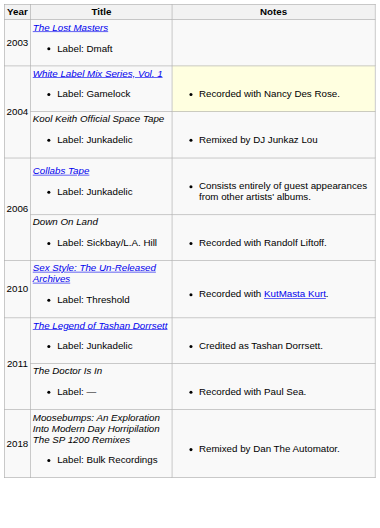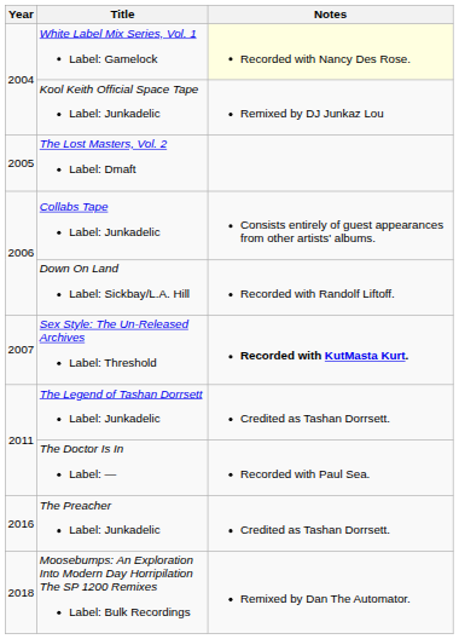 <table class="wikitable">
 <tr>
 <th style="width:33px;">Year</th>
 <th style="width:225px;">Title</th>
 <th style="width:325px;">Notes</th>
-</tr>
-<tr>
-<td style="text-align:center;">2003</td>
-<td><em><a href='#'>The Lost Masters</a></em><br><ul><li>Label: Dmaft</li></ul></td>
-<td></td>
 </tr>
 <tr>
 <td rowspan="2" style="text-align:center;">2004</td>
 <td><em><a href='#'>White Label Mix Series, Vol. 1</a></em><br><ul><li>Label: Gamelock</li></ul></td>
 <td style="background: lightyellow;"><br><ul><li>Recorded with Nancy Des Rose.</li></ul></td>
 </tr>
 <tr>
 <td><em>Kool Keith Official Space Tape</em><br><ul><li>Label: Junkadelic</li></ul></td>
 <td><br><ul><li>Remixed by DJ Junkaz Lou</li></ul></td>
 </tr>
 <tr>
+<td style="text-align:center;">2005</td>
+<td><em><a href='#'>The Lost Masters, Vol. 2</a></em><br><ul><li>Label: Dmaft</li></ul></td>
+<td></td>
+</tr>
+<tr>
 <td rowspan="2" style="text-align:center;">2006</td>
 <td><em><a href='#'>Collabs Tape</a></em><br><ul><li>Label: Junkadelic</li></ul></td>
 <td><br><ul><li>Consists entirely of guest appearances from other artists' albums.</li></ul></td>
 </tr>
 <tr>
 <td><em>Down On Land</em><br><ul><li>Label: Sickbay/L.A. Hill</li></ul></td>
 <td><br><ul><li>Recorded with Randolf Liftoff.</li></ul></td>
 </tr>
 <tr>
-<td style="text-align:center;">2010</td>
+<td style="text-align:center;">2007</td>
 <td><em><a href='#'>Sex Style: The Un-Released Archives</a></em><br><ul><li>Label: Threshold</li></ul></td>
-<td><br><ul><li>Recorded with <a href='#'>KutMasta Kurt</a>.</li></ul></td>
+<td><strong><br><ul><li>Recorded with <a href='#'>KutMasta Kurt</a>.</li></ul></strong></td>
 </tr>
 <tr>
 <td rowspan="2" style="text-align:center;">2011</td>
 <td><em><a href='#'>The Legend of Tashan Dorrsett</a></em><br><ul><li>Label: Junkadelic</li></ul></td>
 <td><br><ul><li>Credited as Tashan Dorrsett.</li></ul></td>
 </tr>
 <tr>
 <td><em>The Doctor Is In</em><br><ul><li>Label: —</li></ul></td>
 <td><br><ul><li>Recorded with Paul Sea.</li></ul></td>
 </tr>
 <tr>
+<td style="text-align:center;">2016</td>
+<td><em>The Preacher</em><br><ul><li>Label: Junkadelic</li></ul></td>
+<td><br><ul><li>Credited as Tashan Dorrsett.</li></ul></td>
+</tr>
+<tr>
 <td style="text-align:center;">2018</td>
 <td><em>Moosebumps: An Exploration Into Modern Day Horripilation The SP 1200 Remixes</em><br><ul><li>Label: Bulk Recordings</li></ul></td>
 <td><br><ul><li>Remixed by Dan The Automator.</li></ul></td>
 </tr>
 </table>
